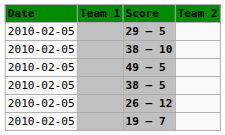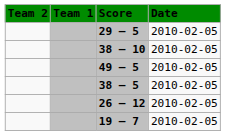 <table class="wikitable" style="margin:0.5em auto; font-size:95%">
 <tr bgcolor="#008B00">
-<td><strong>Date</strong></td>
+<td><strong>Team 2</strong></td>
 <td><strong>Team 1</strong></td>
 <td><strong>Score</strong></td>
-<td><strong>Team 2</strong></td>
+<td><strong>Date</strong></td>
 </tr>
 <tr>
-<td>2010-02-05</td>
+<td></td>
 <td bgcolor="silver"><strong></strong></td>
 <td bgcolor="silver"><strong>29 – 5</strong></td>
-<td></td>
+<td>2010-02-05</td>
 </tr>
 <tr>
-<td>2010-02-05</td>
+<td></td>
 <td bgcolor="silver"><strong></strong></td>
 <td bgcolor="silver"><strong>38 – 10</strong></td>
-<td></td>
+<td>2010-02-05</td>
 </tr>
 <tr>
-<td>2010-02-05</td>
+<td></td>
 <td bgcolor="silver"><strong></strong></td>
 <td bgcolor="silver"><strong>49 – 5</strong></td>
-<td></td>
+<td>2010-02-05</td>
 </tr>
 <tr>
-<td>2010-02-05</td>
+<td></td>
 <td bgcolor="silver"><strong></strong></td>
 <td bgcolor="silver"><strong>38 – 5</strong></td>
-<td></td>
+<td>2010-02-05</td>
 </tr>
 <tr>
-<td>2010-02-05</td>
+<td></td>
 <td bgcolor="silver"><strong></strong></td>
 <td bgcolor="silver"><strong>26 – 12</strong></td>
-<td></td>
+<td>2010-02-05</td>
 </tr>
 <tr>
-<td>2010-02-05</td>
+<td></td>
 <td bgcolor="silver"><strong></strong></td>
 <td bgcolor="silver"><strong>19 – 7</strong></td>
-<td></td>
+<td>2010-02-05</td>
 </tr>
 </table>
